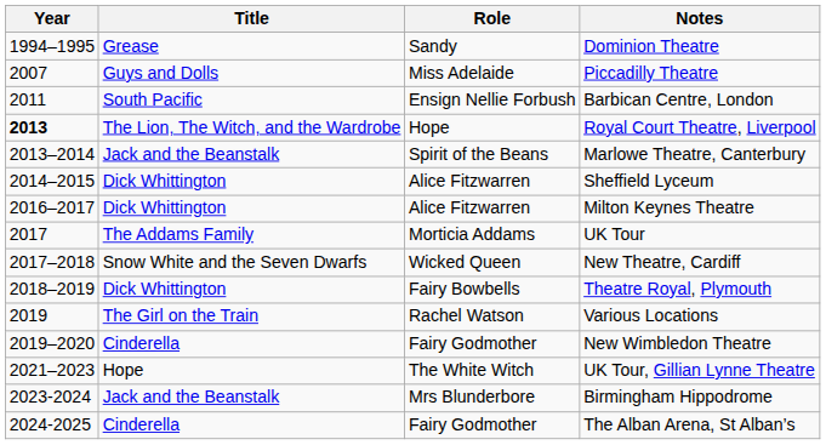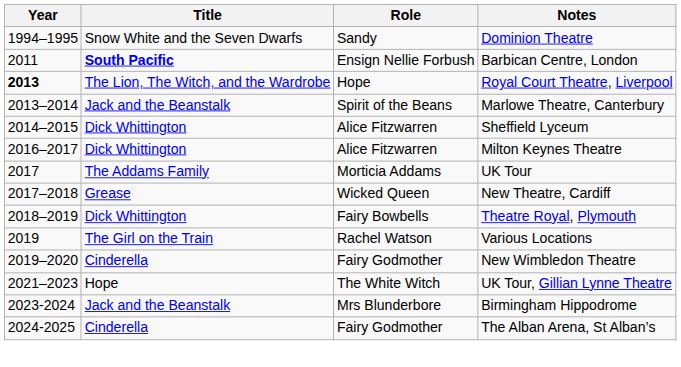 <table class="wikitable">
 <tr>
 <th>Year</th>
 <th>Title</th>
 <th>Role</th>
 <th>Notes</th>
 </tr>
 <tr>
 <td>1994–1995</td>
-<td><a href='#'>Grease</a></td>
+<td>Snow White and the Seven Dwarfs</td>
 <td>Sandy</td>
 <td><a href='#'>Dominion Theatre</a></td>
 </tr>
 <tr>
-<td>2007</td>
-<td><a href='#'>Guys and Dolls</a></td>
-<td>Miss Adelaide</td>
-<td><a href='#'>Piccadilly Theatre</a></td>
-</tr>
-<tr>
 <td>2011</td>
-<td><a href='#'>South Pacific</a></td>
+<td><strong><a href='#'>South Pacific</a></strong></td>
 <td>Ensign Nellie Forbush</td>
 <td>Barbican Centre, London</td>
 </tr>
 <tr>
 <td><strong>2013</strong></td>
 <td><a href='#'>The Lion, The Witch, and the Wardrobe</a></td>
 <td>Hope</td>
 <td><a href='#'>Royal Court Theatre</a>, <a href='#'>Liverpool</a></td>
 </tr>
 <tr>
 <td>2013–2014</td>
 <td><a href='#'>Jack and the Beanstalk</a></td>
 <td>Spirit of the Beans</td>
 <td>Marlowe Theatre, Canterbury</td>
 </tr>
 <tr>
 <td>2014–2015</td>
 <td><a href='#'>Dick Whittington</a></td>
 <td>Alice Fitzwarren</td>
 <td>Sheffield Lyceum</td>
 </tr>
 <tr>
 <td>2016–2017</td>
 <td><a href='#'>Dick Whittington</a></td>
 <td>Alice Fitzwarren</td>
 <td>Milton Keynes Theatre</td>
 </tr>
 <tr>
 <td>2017</td>
 <td><a href='#'>The Addams Family</a></td>
 <td>Morticia Addams</td>
 <td>UK Tour</td>
 </tr>
 <tr>
 <td>2017–2018</td>
-<td>Snow White and the Seven Dwarfs</td>
+<td><a href='#'>Grease</a></td>
 <td>Wicked Queen</td>
 <td>New Theatre, Cardiff</td>
 </tr>
 <tr>
 <td>2018–2019</td>
 <td><a href='#'>Dick Whittington</a></td>
 <td>Fairy Bowbells</td>
 <td><a href='#'>Theatre Royal</a>, <a href='#'>Plymouth</a></td>
 </tr>
 <tr>
 <td>2019</td>
 <td><a href='#'>The Girl on the Train</a></td>
 <td>Rachel Watson</td>
 <td>Various Locations</td>
 </tr>
 <tr>
 <td>2019–2020</td>
 <td><a href='#'>Cinderella</a></td>
 <td>Fairy Godmother</td>
 <td>New Wimbledon Theatre</td>
 </tr>
 <tr>
 <td>2021–2023</td>
 <td>Hope</td>
 <td>The White Witch</td>
 <td>UK Tour, <a href='#'>Gillian Lynne Theatre</a></td>
 </tr>
 <tr>
 <td>2023-2024</td>
 <td><a href='#'>Jack and the Beanstalk</a></td>
 <td>Mrs Blunderbore</td>
 <td>Birmingham Hippodrome</td>
 </tr>
 <tr>
 <td>2024-2025</td>
 <td><a href='#'>Cinderella</a></td>
 <td>Fairy Godmother</td>
 <td>The Alban Arena, St Alban’s</td>
 </tr>
 </table>
